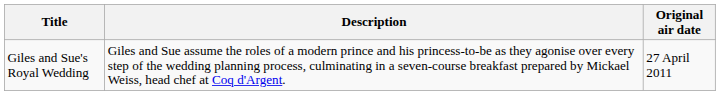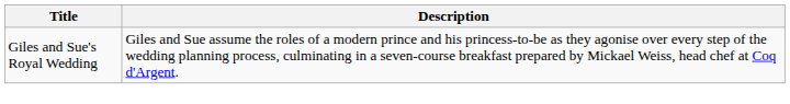 <table class="wikitable" border="1">
 <tr>
 <th>Title</th>
 <th>Description</th>
-<th>Original air date</th>
 </tr>
 <tr>
 <td>Giles and Sue's Royal Wedding</td>
 <td>Giles and Sue assume the roles of a modern prince and his princess-to-be as they agonise over every step of the wedding planning process, culminating in a seven-course breakfast prepared by Mickael Weiss, head chef at <a href='#'>Coq d'Argent</a>.</td>
-<td>27 April 2011</td>
 </tr>
 </table>
